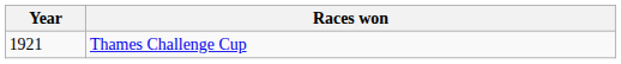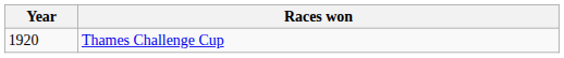 <table class="wikitable">
 <tr>
 <th width=70>Year</th>
 <th width=500>Races won</th>
 </tr>
 <tr>
-<td>1921</td>
+<td>1920</td>
 <td><a href='#'>Thames Challenge Cup</a></td>
 </tr>
 </table>
